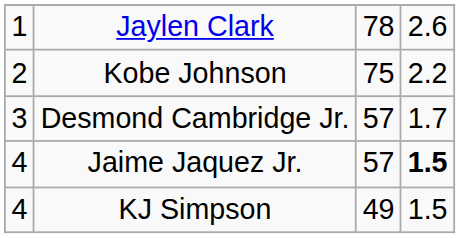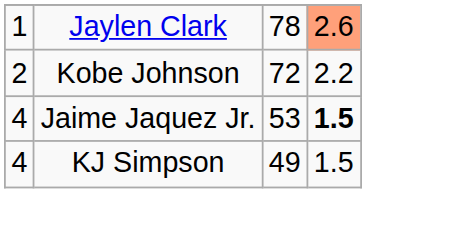 <table class="wikitable sortable" style="text-align:center">
 <tr>
 </tr>
 <tr>
 <td>1</td>
 <td><a href='#'>Jaylen Clark</a></td>
 <td>78</td>
-<td>2.6</td>
+<td style="background: lightsalmon;">2.6</td>
 </tr>
 <tr>
 <td>2</td>
 <td>Kobe Johnson</td>
-<td>75</td>
+<td>72</td>
 <td>2.2</td>
-</tr>
-<tr>
-<td>3</td>
-<td>Desmond Cambridge Jr.</td>
-<td>57</td>
-<td>1.7</td>
 </tr>
 <tr>
 <td>4</td>
 <td>Jaime Jaquez Jr.</td>
-<td>57</td>
+<td>53</td>
 <td><strong>1.5</strong></td>
 </tr>
 <tr>
 <td>4</td>
 <td>KJ Simpson</td>
 <td>49</td>
 <td>1.5</td>
 </tr>
 </table>
